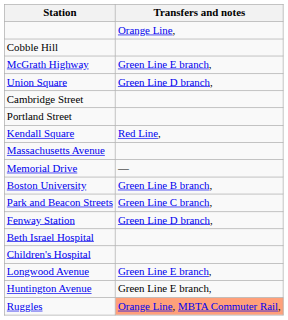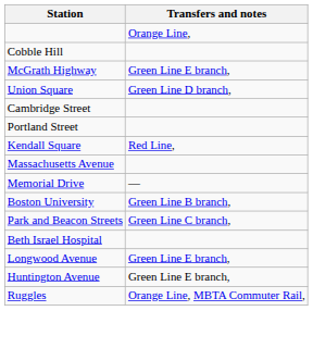 <table class="wikitable">
 <tr>
 <th>Station</th>
 <th>Transfers and notes</th>
 </tr>
 <tr>
 <td></td>
 <td><a href='#'>Orange Line</a>, </td>
 </tr>
 <tr>
 <td>Cobble Hill</td>
 <td></td>
 </tr>
 <tr>
 <td><a href='#'>McGrath Highway</a></td>
 <td><a href='#'>Green Line E branch</a>, </td>
 </tr>
 <tr>
 <td><a href='#'>Union Square</a></td>
 <td><a href='#'>Green Line D branch</a>, </td>
 </tr>
 <tr>
 <td>Cambridge Street</td>
 <td></td>
 </tr>
 <tr>
 <td>Portland Street</td>
 <td></td>
 </tr>
 <tr>
 <td><a href='#'>Kendall Square</a></td>
 <td><a href='#'>Red Line</a>, </td>
 </tr>
 <tr>
 <td><a href='#'>Massachusetts Avenue</a></td>
 <td></td>
 </tr>
 <tr>
 <td><a href='#'>Memorial Drive</a></td>
 <td>—</td>
 </tr>
 <tr>
 <td><a href='#'>Boston University</a></td>
 <td><a href='#'>Green Line B branch</a>, </td>
 </tr>
 <tr>
 <td><a href='#'>Park and Beacon Streets</a></td>
 <td><a href='#'>Green Line C branch</a>, </td>
 </tr>
 <tr>
-<td><a href='#'>Fenway Station</a></td>
-<td><a href='#'>Green Line D branch</a>, </td>
-</tr>
-<tr>
 <td><a href='#'>Beth Israel Hospital</a></td>
-<td></td>
-</tr>
-<tr>
-<td><a href='#'>Children's Hospital</a></td>
 <td></td>
 </tr>
 <tr>
 <td><a href='#'>Longwood Avenue</a></td>
 <td><a href='#'>Green Line E branch</a>, </td>
 </tr>
 <tr>
 <td><a href='#'>Huntington Avenue</a></td>
 <td>Green Line E branch, </td>
 </tr>
 <tr>
 <td><a href='#'>Ruggles</a></td>
-<td style="background: lightsalmon;"><a href='#'>Orange Line</a>, <a href='#'>MBTA Commuter Rail</a>, </td>
+<td><a href='#'>Orange Line</a>, <a href='#'>MBTA Commuter Rail</a>, </td>
 </tr>
 </table>
